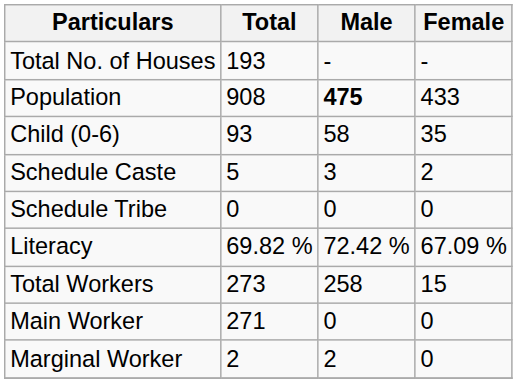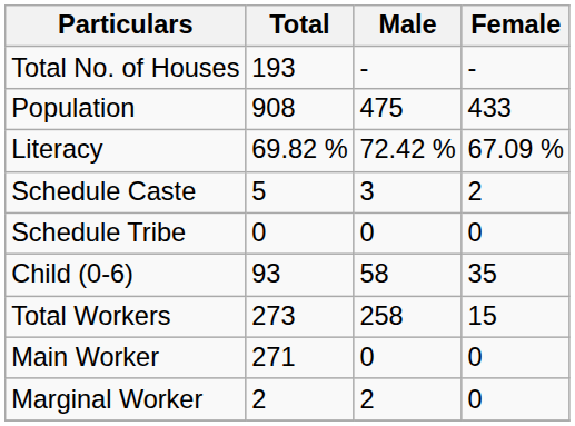 <table class="wikitable sortable">
 <tr>
 <th>Particulars</th>
 <th>Total</th>
 <th>Male</th>
 <th>Female</th>
 </tr>
 <tr>
 <td>Total No. of Houses</td>
 <td>193</td>
 <td>-</td>
 <td>-</td>
 </tr>
 <tr>
 <td>Population</td>
 <td>908</td>
-<td><strong>475</strong></td>
+<td>475</td>
 <td>433</td>
 </tr>
 <tr>
-<td>Child (0-6)</td>
-<td>93</td>
-<td>58</td>
-<td>35</td>
+<td>Literacy</td>
+<td>69.82 %</td>
+<td>72.42 %</td>
+<td>67.09 %</td>
 </tr>
 <tr>
 <td>Schedule Caste</td>
 <td>5</td>
 <td>3</td>
 <td>2</td>
 </tr>
 <tr>
 <td>Schedule Tribe</td>
 <td>0</td>
 <td>0</td>
 <td>0</td>
 </tr>
 <tr>
-<td>Literacy</td>
-<td>69.82 %</td>
-<td>72.42 %</td>
-<td>67.09 %</td>
+<td>Child (0-6)</td>
+<td>93</td>
+<td>58</td>
+<td>35</td>
 </tr>
 <tr>
 <td>Total Workers</td>
 <td>273</td>
 <td>258</td>
 <td>15</td>
 </tr>
 <tr>
 <td>Main Worker</td>
 <td>271</td>
 <td>0</td>
 <td>0</td>
 </tr>
 <tr>
 <td>Marginal Worker</td>
 <td>2</td>
 <td>2</td>
 <td>0</td>
 </tr>
 <tr>
 </tr>
 </table>
